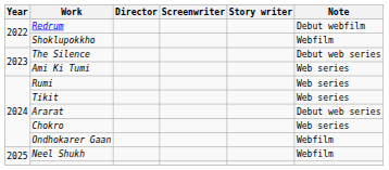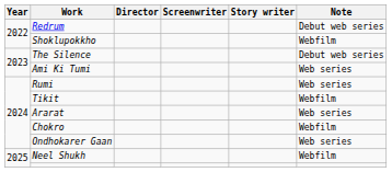 <table class="wikitable">
 <tr>
 <th>Year</th>
 <th>Work</th>
 <th>Director</th>
 <th>Screenwriter</th>
 <th>Story writer</th>
 <th>Note</th>
 </tr>
 <tr>
 <td rowspan="2">2022</td>
 <td><em><a href='#'>Redrum</a></em></td>
 <td></td>
 <td></td>
 <td></td>
-<td>Debut webfilm</td>
+<td>Debut web series</td>
 </tr>
 <tr>
 <td><em>Shoklupokkho</em></td>
 <td></td>
 <td></td>
 <td></td>
 <td>Webfilm</td>
 </tr>
 <tr>
 <td rowspan="2">2023</td>
 <td><em>The Silence</em></td>
 <td></td>
 <td></td>
 <td></td>
 <td>Debut web series</td>
 </tr>
 <tr>
 <td><em>Ami Ki Tumi</em></td>
 <td></td>
 <td></td>
 <td></td>
 <td>Web series</td>
 </tr>
 <tr>
 <td rowspan="5">2024</td>
 <td><em>Rumi</em></td>
 <td></td>
 <td></td>
 <td></td>
 <td>Web series</td>
 </tr>
 <tr>
 <td><em>Tikit</em></td>
 <td></td>
 <td></td>
 <td></td>
-<td>Web series</td>
+<td>Webfilm</td>
 </tr>
 <tr>
 <td><em>Ararat</em></td>
 <td></td>
 <td></td>
 <td></td>
-<td>Debut web series</td>
+<td>Web series</td>
 </tr>
 <tr>
 <td><em>Chokro</em></td>
 <td></td>
 <td></td>
 <td></td>
-<td>Web series </td>
+<td>Webfilm</td>
 </tr>
 <tr>
 <td><em>Ondhokarer Gaan</em></td>
 <td></td>
 <td></td>
 <td></td>
-<td>Webfilm</td>
+<td>Web series</td>
 </tr>
 <tr>
 <td rowspan="2">2025</td>
 <td><em>Neel Shukh</em></td>
 <td></td>
 <td></td>
 <td></td>
 <td>Webfilm</td>
 </tr>
 <tr>
 <td></td>
 <td></td>
 <td></td>
 <td></td>
 <td></td>
 </tr>
 </table>
